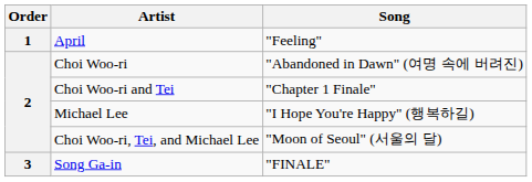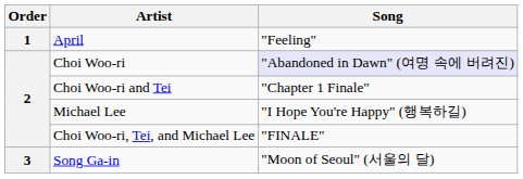 <table class="wikitable">
 <tr>
 <th>Order</th>
 <th>Artist</th>
 <th>Song</th>
 </tr>
 <tr>
 <th>1</th>
 <td><a href='#'>April</a></td>
 <td>"Feeling"<br></td>
 </tr>
 <tr>
 <th rowspan=4>2</th>
 <td>Choi Woo-ri</td>
-<td>"Abandoned in Dawn" (여명 속에 버려진)<br></td>
+<td style="background: lavender;">"Abandoned in Dawn" (여명 속에 버려진)<br></td>
 </tr>
 <tr>
 <td>Choi Woo-ri and <a href='#'>Tei</a></td>
 <td>"Chapter 1 Finale"<br></td>
 </tr>
 <tr>
 <td>Michael Lee</td>
 <td>"I Hope You're Happy" (행복하길)<br></td>
 </tr>
 <tr>
 <td>Choi Woo-ri, <a href='#'>Tei</a>, and Michael Lee</td>
-<td>"Moon of Seoul" (서울의 달)</td>
+<td>"FINALE"<br></td>
 </tr>
 <tr>
 <th>3</th>
 <td><a href='#'>Song Ga-in</a></td>
-<td>"FINALE"<br></td>
+<td>"Moon of Seoul" (서울의 달)</td>
 </tr>
 </table>
